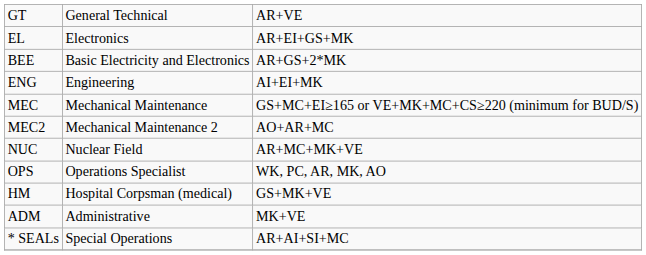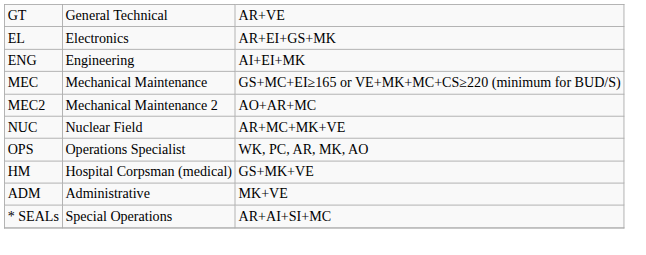 <table class="wikitable">
 <tr>
 <td>GT</td>
 <td>General Technical</td>
 <td>AR+VE</td>
 </tr>
 <tr>
 <td>EL</td>
 <td>Electronics</td>
 <td>AR+EI+GS+MK</td>
-</tr>
-<tr>
-<td>BEE</td>
-<td>Basic Electricity and Electronics</td>
-<td>AR+GS+2*MK</td>
 </tr>
 <tr>
 <td>ENG</td>
 <td>Engineering</td>
 <td>AI+EI+MK</td>
 </tr>
 <tr>
 <td>MEC</td>
 <td>Mechanical Maintenance</td>
 <td>GS+MC+EI≥165 or VE+MK+MC+CS≥220 (minimum for BUD/S)</td>
 </tr>
 <tr>
 <td>MEC2</td>
 <td>Mechanical Maintenance 2</td>
 <td>AO+AR+MC</td>
 </tr>
 <tr>
 <td>NUC</td>
 <td>Nuclear Field</td>
 <td>AR+MC+MK+VE</td>
 </tr>
 <tr>
 <td>OPS</td>
 <td>Operations Specialist</td>
 <td>WK, PC, AR, MK, AO</td>
 </tr>
 <tr>
 <td>HM</td>
 <td>Hospital Corpsman (medical)</td>
 <td>GS+MK+VE</td>
 </tr>
 <tr>
 <td>ADM</td>
 <td>Administrative</td>
 <td>MK+VE</td>
 </tr>
 <tr>
 <td>* SEALs</td>
 <td>Special Operations</td>
 <td>AR+AI+SI+MC</td>
 </tr>
 <tr>
 </tr>
 </table>
